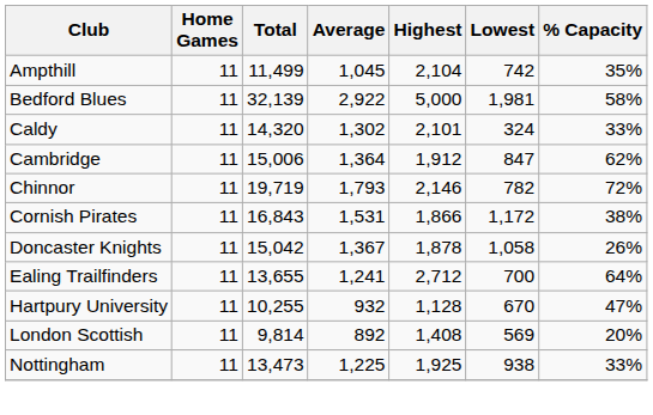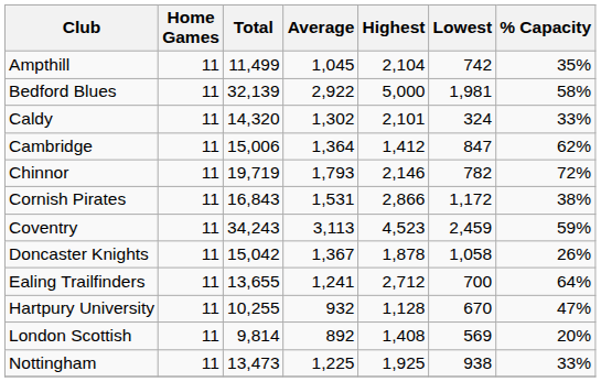 <table class="wikitable sortable" style="text-align:right">
 <tr>
 <th>Club</th>
 <th>Home<br>Games</th>
 <th>Total</th>
 <th>Average</th>
 <th>Highest</th>
 <th>Lowest</th>
 <th>% Capacity</th>
 </tr>
 <tr>
 <td style="text-align:left">Ampthill</td>
 <td>11</td>
 <td>11,499</td>
 <td>1,045</td>
 <td>2,104</td>
 <td>742</td>
 <td>35%</td>
 </tr>
 <tr>
 <td style="text-align:left">Bedford Blues</td>
 <td>11</td>
 <td>32,139</td>
 <td>2,922</td>
 <td>5,000</td>
 <td>1,981</td>
 <td>58%</td>
 </tr>
 <tr>
 <td style="text-align:left">Caldy</td>
 <td>11</td>
 <td>14,320</td>
 <td>1,302</td>
 <td>2,101</td>
 <td>324</td>
 <td>33%</td>
 </tr>
 <tr>
 <td style="text-align:left">Cambridge</td>
 <td>11</td>
 <td>15,006</td>
 <td>1,364</td>
-<td>1,912</td>
+<td>1,412</td>
 <td>847</td>
 <td>62%</td>
 </tr>
 <tr>
 <td style="text-align:left">Chinnor</td>
 <td>11</td>
 <td>19,719</td>
 <td>1,793</td>
 <td>2,146</td>
 <td>782</td>
 <td>72%</td>
 </tr>
 <tr>
 <td style="text-align:left">Cornish Pirates</td>
 <td>11</td>
 <td>16,843</td>
 <td>1,531</td>
-<td>1,866</td>
+<td>2,866</td>
 <td>1,172</td>
 <td>38%</td>
+</tr>
+<tr>
+<td style="text-align:left">Coventry</td>
+<td>11</td>
+<td>34,243</td>
+<td>3,113</td>
+<td>4,523</td>
+<td>2,459</td>
+<td>59%</td>
 </tr>
 <tr>
 <td style="text-align:left">Doncaster Knights</td>
 <td>11</td>
 <td>15,042</td>
 <td>1,367</td>
 <td>1,878</td>
 <td>1,058</td>
 <td>26%</td>
 </tr>
 <tr>
 <td style="text-align:left">Ealing Trailfinders</td>
 <td>11</td>
 <td>13,655</td>
 <td>1,241</td>
 <td>2,712</td>
 <td>700</td>
 <td>64%</td>
 </tr>
 <tr>
 <td style="text-align:left">Hartpury University</td>
 <td>11</td>
 <td>10,255</td>
 <td>932</td>
 <td>1,128</td>
 <td>670</td>
 <td>47%</td>
 </tr>
 <tr>
 <td style="text-align:left">London Scottish</td>
 <td>11</td>
 <td>9,814</td>
 <td>892</td>
 <td>1,408</td>
 <td>569</td>
 <td>20%</td>
 </tr>
 <tr>
 <td style="text-align:left">Nottingham</td>
 <td>11</td>
 <td>13,473</td>
 <td>1,225</td>
 <td>1,925</td>
 <td>938</td>
 <td>33%</td>
 </tr>
 <tr>
 </tr>
 </table>
